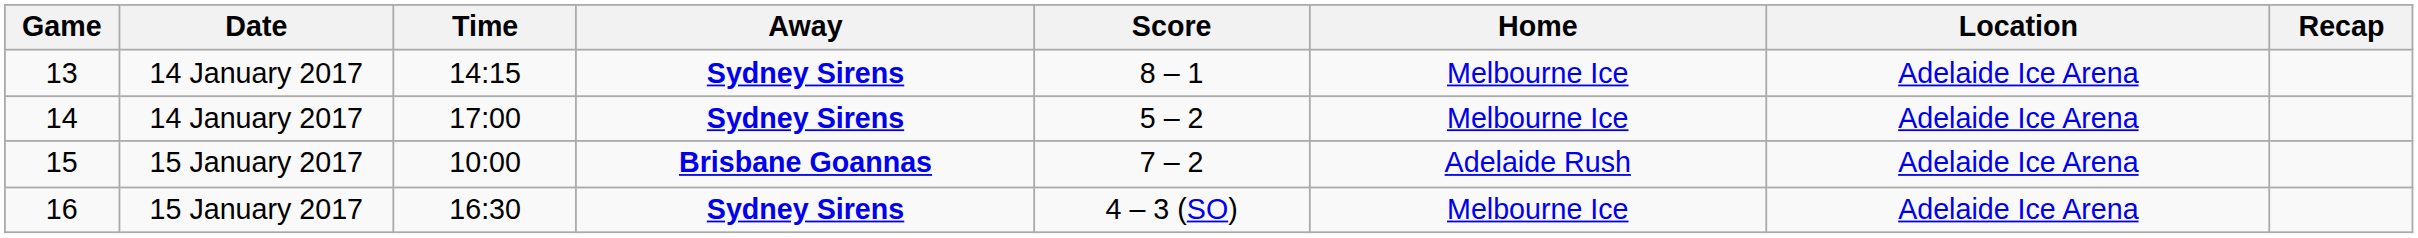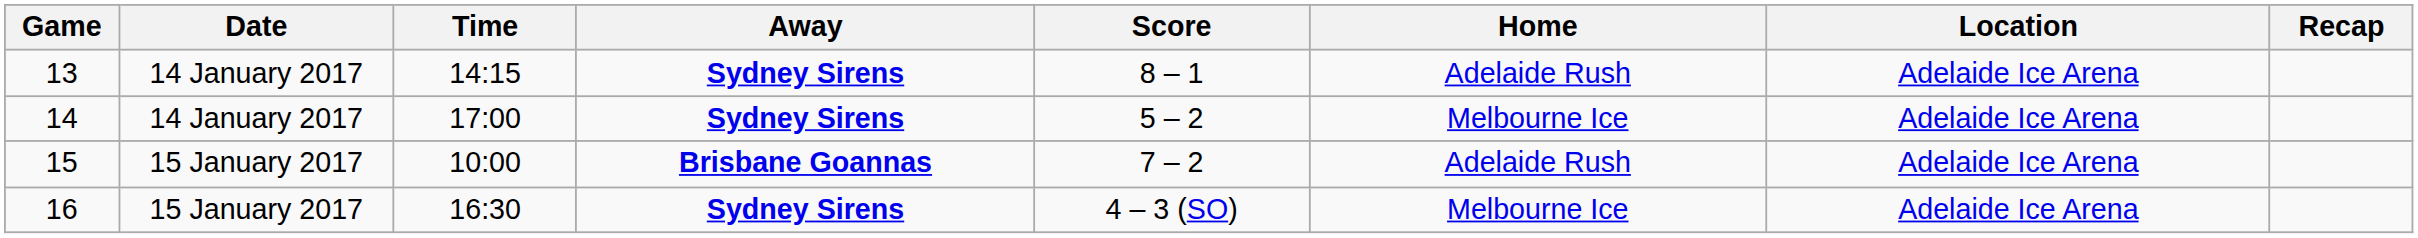 <table class="wikitable" width="85%" style="margin: 1em auto 1em auto">
 <tr>
 <th width="1%">Game</th>
 <th width="6%">Date</th>
 <th width="4%">Time</th>
 <th width="10%">Away</th>
 <th width="6%">Score</th>
 <th width="10%">Home</th>
 <th width="11%">Location</th>
 <th width="2%">Recap</th>
 </tr>
 <tr align="center">
 <td>13</td>
 <td>14 January 2017</td>
 <td>14:15</td>
 <td><strong><a href='#'>Sydney Sirens</a></strong></td>
 <td>8 – 1</td>
-<td><a href='#'>Melbourne Ice</a></td>
+<td><a href='#'>Adelaide Rush</a></td>
 <td><a href='#'>Adelaide Ice Arena</a></td>
 <td></td>
 </tr>
 <tr align="center">
 <td>14</td>
 <td>14 January 2017</td>
 <td>17:00</td>
 <td><strong><a href='#'>Sydney Sirens</a></strong></td>
 <td>5 – 2</td>
 <td><a href='#'>Melbourne Ice</a></td>
 <td><a href='#'>Adelaide Ice Arena</a></td>
 <td></td>
 </tr>
 <tr align="center">
 <td>15</td>
 <td>15 January 2017</td>
 <td>10:00</td>
 <td><strong><a href='#'>Brisbane Goannas</a></strong></td>
 <td>7 – 2</td>
 <td><a href='#'>Adelaide Rush</a></td>
 <td><a href='#'>Adelaide Ice Arena</a></td>
 <td></td>
 </tr>
 <tr align="center">
 <td>16</td>
 <td>15 January 2017</td>
 <td>16:30</td>
 <td><strong><a href='#'>Sydney Sirens</a></strong></td>
 <td>4 – 3 (<a href='#'>SO</a>)</td>
 <td><a href='#'>Melbourne Ice</a></td>
 <td><a href='#'>Adelaide Ice Arena</a></td>
 <td></td>
 </tr>
 </table>
